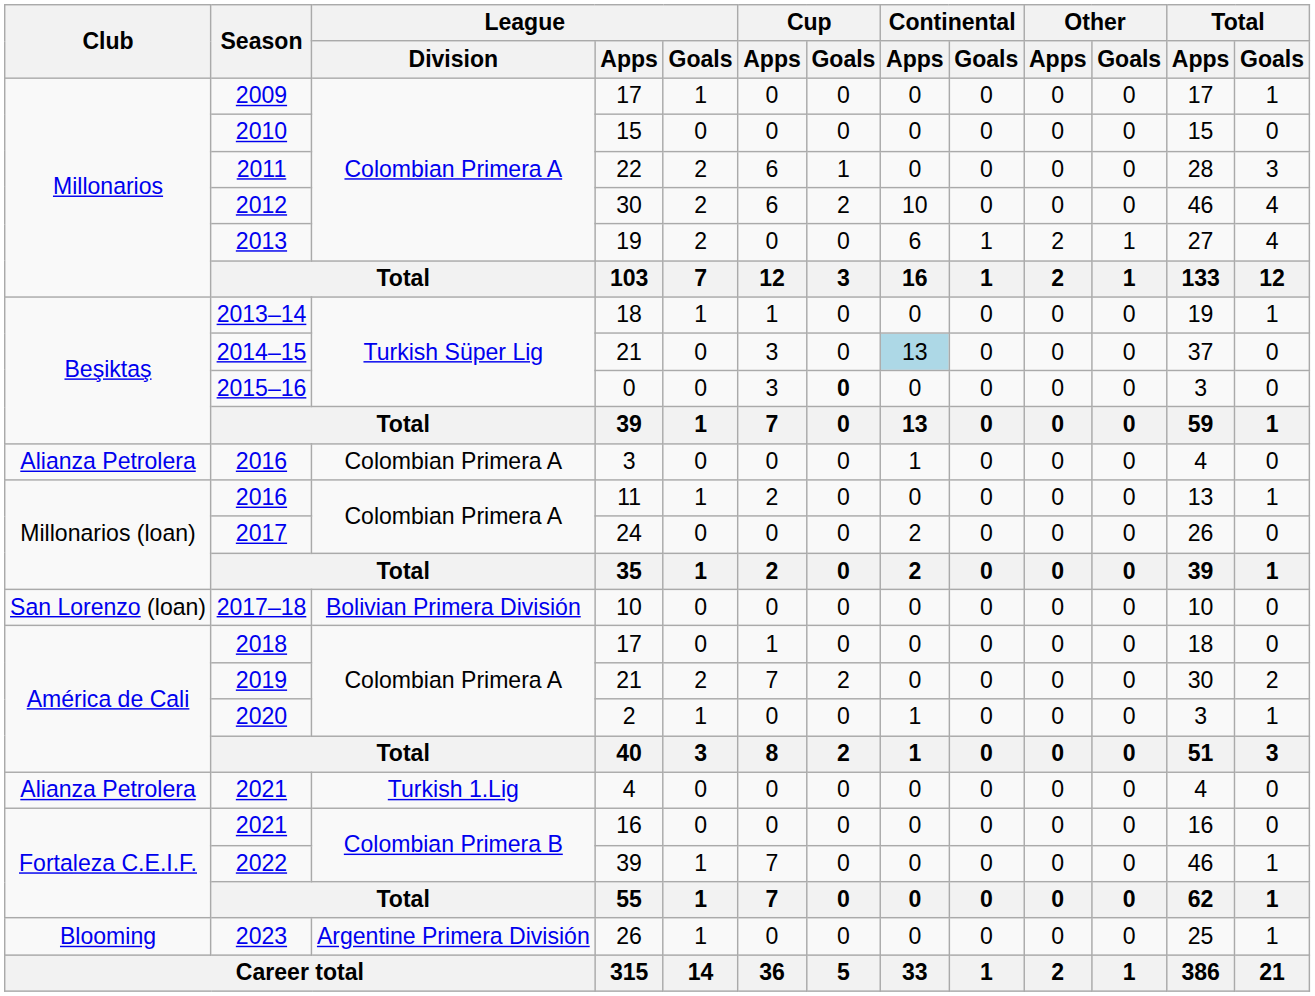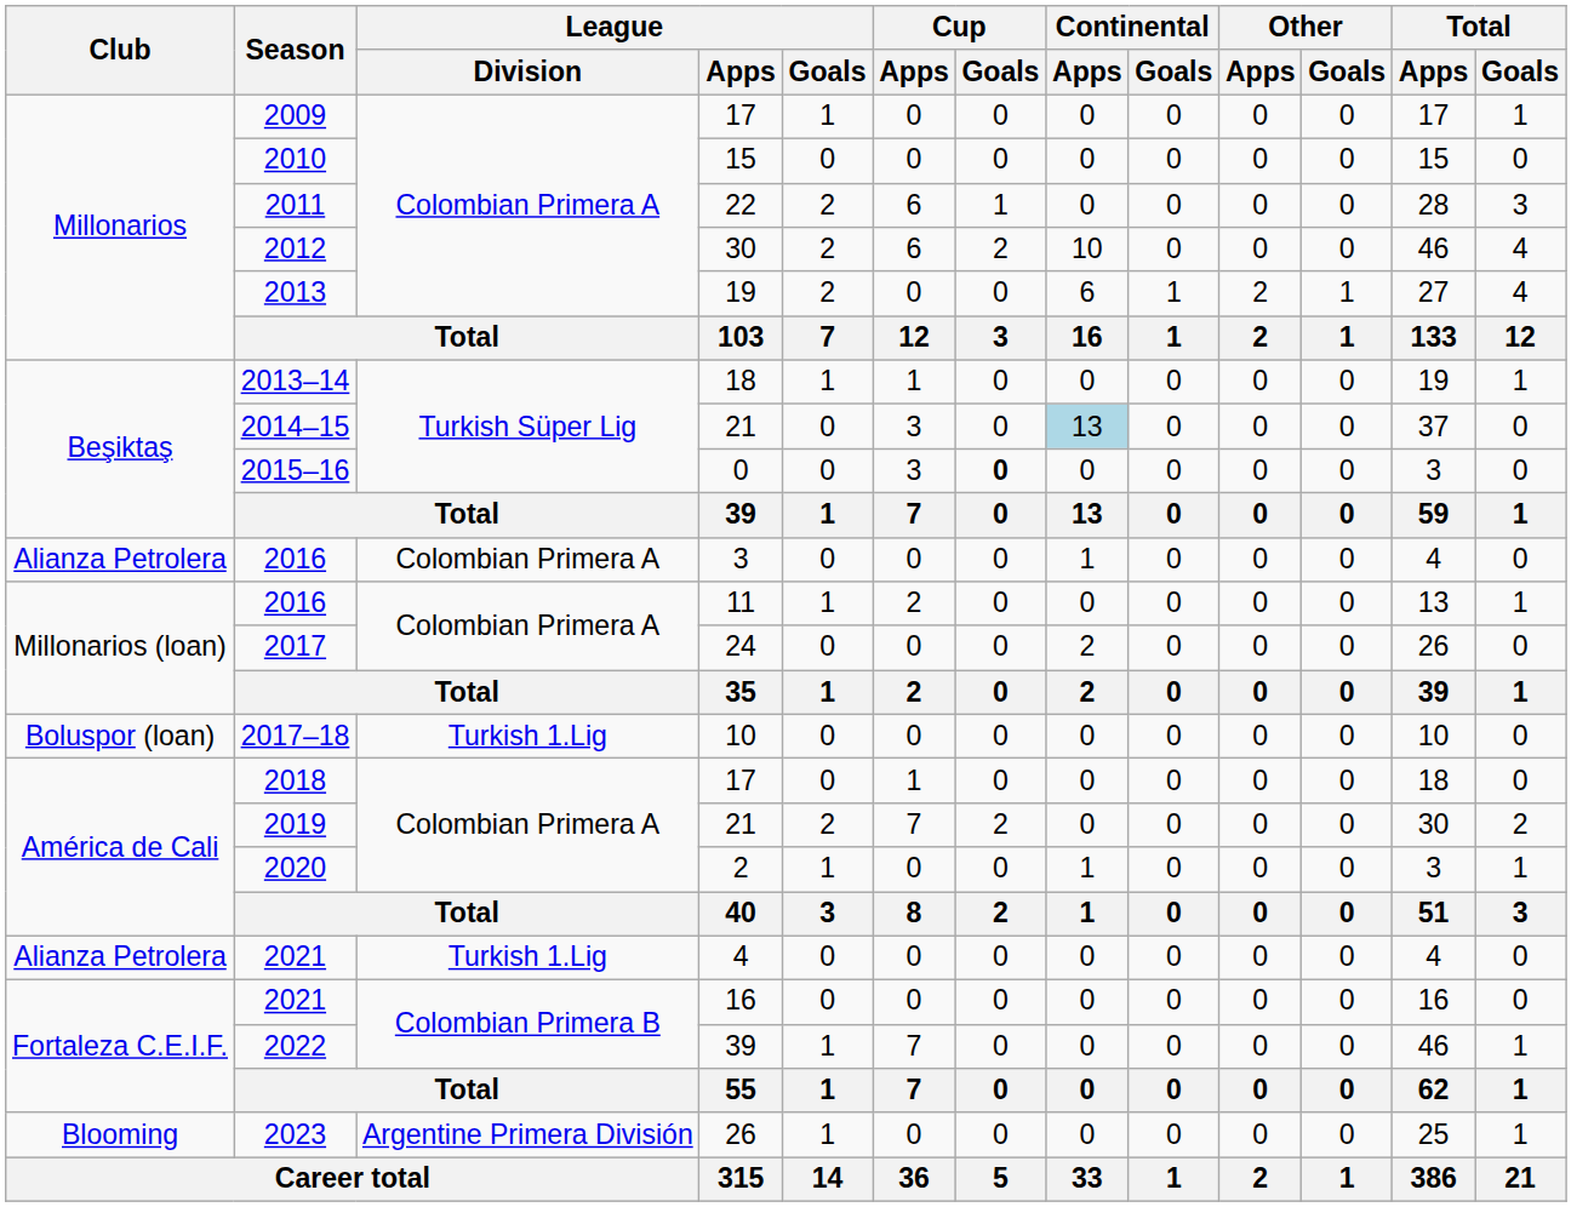 <table class="wikitable"style="text-align:center">
 <tr>
 <th rowspan="2">Club</th>
 <th rowspan="2">Season</th>
 <th colspan="3">League</th>
 <th colspan="2">Cup</th>
 <th colspan="2">Continental</th>
 <th colspan="2">Other</th>
 <th colspan="2">Total</th>
 </tr>
 <tr>
 <th>Division</th>
 <th>Apps</th>
 <th>Goals</th>
 <th>Apps</th>
 <th>Goals</th>
 <th>Apps</th>
 <th>Goals</th>
 <th>Apps</th>
 <th>Goals</th>
 <th>Apps</th>
 <th>Goals</th>
 </tr>
 <tr>
 <td rowspan="6"><a href='#'>Millonarios</a></td>
 <td><a href='#'>2009</a></td>
 <td rowspan="5"><a href='#'>Colombian Primera A</a></td>
 <td>17</td>
 <td>1</td>
 <td>0</td>
 <td>0</td>
 <td>0</td>
 <td>0</td>
 <td>0</td>
 <td>0</td>
 <td>17</td>
 <td>1</td>
 </tr>
 <tr>
 <td><a href='#'>2010</a></td>
 <td>15</td>
 <td>0</td>
 <td>0</td>
 <td>0</td>
 <td>0</td>
 <td>0</td>
 <td>0</td>
 <td>0</td>
 <td>15</td>
 <td>0</td>
 </tr>
 <tr>
 <td><a href='#'>2011</a></td>
 <td>22</td>
 <td>2</td>
 <td>6</td>
 <td>1</td>
 <td>0</td>
 <td>0</td>
 <td>0</td>
 <td>0</td>
 <td>28</td>
 <td>3</td>
 </tr>
 <tr>
 <td><a href='#'>2012</a></td>
 <td>30</td>
 <td>2</td>
 <td>6</td>
 <td>2</td>
 <td>10</td>
 <td>0</td>
 <td>0</td>
 <td>0</td>
 <td>46</td>
 <td>4</td>
 </tr>
 <tr>
 <td><a href='#'>2013</a></td>
 <td>19</td>
 <td>2</td>
 <td>0</td>
 <td>0</td>
 <td>6</td>
 <td>1</td>
 <td>2</td>
 <td>1</td>
 <td>27</td>
 <td>4</td>
 </tr>
 <tr>
 <th colspan="2">Total</th>
 <th>103</th>
 <th>7</th>
 <th>12</th>
 <th>3</th>
 <th>16</th>
 <th>1</th>
 <th>2</th>
 <th>1</th>
 <th>133</th>
 <th>12</th>
 </tr>
 <tr>
 <td rowspan="4"><a href='#'>Beşiktaş</a></td>
 <td><a href='#'>2013–14</a></td>
 <td rowspan="3"><a href='#'>Turkish Süper Lig</a></td>
 <td>18</td>
 <td>1</td>
 <td>1</td>
 <td>0</td>
 <td>0</td>
 <td>0</td>
 <td>0</td>
 <td>0</td>
 <td>19</td>
 <td>1</td>
 </tr>
 <tr>
 <td><a href='#'>2014–15</a></td>
 <td>21</td>
 <td>0</td>
 <td>3</td>
 <td>0</td>
 <td style="background: lightblue;">13</td>
 <td>0</td>
 <td>0</td>
 <td>0</td>
 <td>37</td>
 <td>0</td>
 </tr>
 <tr>
 <td><a href='#'>2015–16</a></td>
 <td>0</td>
 <td>0</td>
 <td>3</td>
 <td><strong>0</strong></td>
 <td>0</td>
 <td>0</td>
 <td>0</td>
 <td>0</td>
 <td>3</td>
 <td>0</td>
 </tr>
 <tr>
 <th colspan="2">Total</th>
 <th>39</th>
 <th>1</th>
 <th>7</th>
 <th>0</th>
 <th>13</th>
 <th>0</th>
 <th>0</th>
 <th>0</th>
 <th>59</th>
 <th>1</th>
 </tr>
 <tr>
 <td><a href='#'>Alianza Petrolera</a></td>
 <td><a href='#'>2016</a></td>
 <td>Colombian Primera A</td>
 <td>3</td>
 <td>0</td>
 <td>0</td>
 <td>0</td>
 <td>1</td>
 <td>0</td>
 <td>0</td>
 <td>0</td>
 <td>4</td>
 <td>0</td>
 </tr>
 <tr>
 <td rowspan="3">Millonarios (loan)</td>
 <td><a href='#'>2016</a></td>
 <td rowspan="2">Colombian Primera A</td>
 <td>11</td>
 <td>1</td>
 <td>2</td>
 <td>0</td>
 <td>0</td>
 <td>0</td>
 <td>0</td>
 <td>0</td>
 <td>13</td>
 <td>1</td>
 </tr>
 <tr>
 <td><a href='#'>2017</a></td>
 <td>24</td>
 <td>0</td>
 <td>0</td>
 <td>0</td>
 <td>2</td>
 <td>0</td>
 <td>0</td>
 <td>0</td>
 <td>26</td>
 <td>0</td>
 </tr>
 <tr>
 <th colspan="2">Total</th>
 <th>35</th>
 <th>1</th>
 <th>2</th>
 <th>0</th>
 <th>2</th>
 <th>0</th>
 <th>0</th>
 <th>0</th>
 <th>39</th>
 <th>1</th>
 </tr>
 <tr>
-<td><a href='#'>San Lorenzo</a> (loan)</td>
+<td><a href='#'>Boluspor</a> (loan)</td>
 <td><a href='#'>2017–18</a></td>
-<td><a href='#'>Bolivian Primera División</a></td>
+<td><a href='#'>Turkish 1.Lig</a></td>
 <td>10</td>
 <td>0</td>
 <td>0</td>
 <td>0</td>
 <td>0</td>
 <td>0</td>
 <td>0</td>
 <td>0</td>
 <td>10</td>
 <td>0</td>
 </tr>
 <tr>
 <td rowspan="4"><a href='#'>América de Cali</a></td>
 <td><a href='#'>2018</a></td>
 <td rowspan="3">Colombian Primera A</td>
 <td>17</td>
 <td>0</td>
 <td>1</td>
 <td>0</td>
 <td>0</td>
 <td>0</td>
 <td>0</td>
 <td>0</td>
 <td>18</td>
 <td>0</td>
 </tr>
 <tr>
 <td><a href='#'>2019</a></td>
 <td>21</td>
 <td>2</td>
 <td>7</td>
 <td>2</td>
 <td>0</td>
 <td>0</td>
 <td>0</td>
 <td>0</td>
 <td>30</td>
 <td>2</td>
 </tr>
 <tr>
 <td><a href='#'>2020</a></td>
 <td>2</td>
 <td>1</td>
 <td>0</td>
 <td>0</td>
 <td>1</td>
 <td>0</td>
 <td>0</td>
 <td>0</td>
 <td>3</td>
 <td>1</td>
 </tr>
 <tr>
 <th colspan="2">Total</th>
 <th>40</th>
 <th>3</th>
 <th>8</th>
 <th>2</th>
 <th>1</th>
 <th>0</th>
 <th>0</th>
 <th>0</th>
 <th>51</th>
 <th>3</th>
 </tr>
 <tr>
 <td><a href='#'>Alianza Petrolera</a></td>
 <td><a href='#'>2021</a></td>
 <td><a href='#'>Turkish 1.Lig</a></td>
 <td>4</td>
 <td>0</td>
 <td>0</td>
 <td>0</td>
 <td>0</td>
 <td>0</td>
 <td>0</td>
 <td>0</td>
 <td>4</td>
 <td>0</td>
 </tr>
 <tr>
 <td rowspan="3"><a href='#'>Fortaleza C.E.I.F.</a></td>
 <td><a href='#'>2021</a></td>
 <td rowspan="2"><a href='#'>Colombian Primera B</a></td>
 <td>16</td>
 <td>0</td>
 <td>0</td>
 <td>0</td>
 <td>0</td>
 <td>0</td>
 <td>0</td>
 <td>0</td>
 <td>16</td>
 <td>0</td>
 </tr>
 <tr>
 <td><a href='#'>2022</a></td>
 <td>39</td>
 <td>1</td>
 <td>7</td>
 <td>0</td>
 <td>0</td>
 <td>0</td>
 <td>0</td>
 <td>0</td>
 <td>46</td>
 <td>1</td>
 </tr>
 <tr>
 <th colspan="2">Total</th>
 <th>55</th>
 <th>1</th>
 <th>7</th>
 <th>0</th>
 <th>0</th>
 <th>0</th>
 <th>0</th>
 <th>0</th>
 <th>62</th>
 <th>1</th>
 </tr>
 <tr>
 <td><a href='#'>Blooming</a></td>
 <td><a href='#'>2023</a></td>
 <td><a href='#'>Argentine Primera División</a></td>
 <td>26</td>
 <td>1</td>
 <td>0</td>
 <td>0</td>
 <td>0</td>
 <td>0</td>
 <td>0</td>
 <td>0</td>
 <td>25</td>
 <td>1</td>
 </tr>
 <tr>
 <th colspan="3">Career total</th>
 <th>315</th>
 <th>14</th>
 <th>36</th>
 <th>5</th>
 <th>33</th>
 <th>1</th>
 <th>2</th>
 <th>1</th>
 <th>386</th>
 <th>21</th>
 </tr>
 </table>
